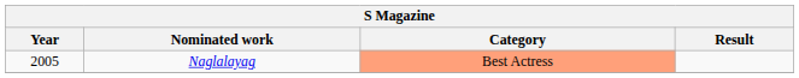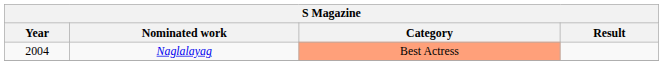 <table width="70%" class="wikitable sortable">
 <tr>
 <th colspan="4" align="center"><strong>S Magazine</strong></th>
 </tr>
 <tr>
 <th width="10%">Year</th>
 <th width="35%">Nominated work</th>
 <th width="40%">Category</th>
 <th width="15%">Result</th>
 </tr>
 <tr>
-<td align="center">2005</td>
+<td align="center">2004</td>
 <td align="center"><em><a href='#'>Naglalayag</a></em></td>
 <td align="center" style="background: lightsalmon;">Best Actress</td>
 <td></td>
 </tr>
 <tr>
 </tr>
 </table>
